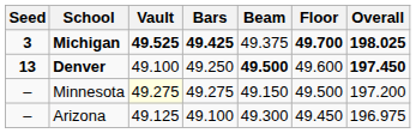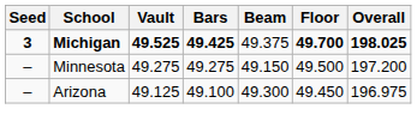 <table class="wikitable" style="white-space:nowrap; font-size:95%; text-align:center">
 <tr>
 <th>Seed</th>
 <th>School</th>
 <th>Vault</th>
 <th>Bars</th>
 <th>Beam</th>
 <th>Floor</th>
 <th>Overall</th>
 </tr>
 <tr>
 <td><strong>3</strong></td>
 <td align=left><strong>Michigan</strong></td>
 <td><strong> 49.525 </strong></td>
 <td><strong> 49.425 </strong></td>
 <td>49.375</td>
 <td><strong> 49.700 </strong></td>
 <td><strong> 198.025</strong></td>
 </tr>
 <tr>
-<td><strong>13</strong></td>
-<td align=left><strong>Denver</strong></td>
-<td>49.100</td>
-<td>49.250</td>
-<td><strong> 49.500 </strong></td>
-<td>49.600</td>
-<td><strong>197.450 </strong></td>
-</tr>
-<tr>
 <td>–</td>
 <td align=left>Minnesota</td>
-<td style="background: lightyellow;">49.275</td>
+<td>49.275</td>
 <td>49.275</td>
 <td>49.150</td>
 <td>49.500</td>
 <td>197.200</td>
 </tr>
 <tr>
 <td>–</td>
 <td align=left>Arizona</td>
 <td>49.125</td>
 <td>49.100</td>
 <td>49.300</td>
 <td>49.450</td>
 <td>196.975</td>
 </tr>
 </table>
